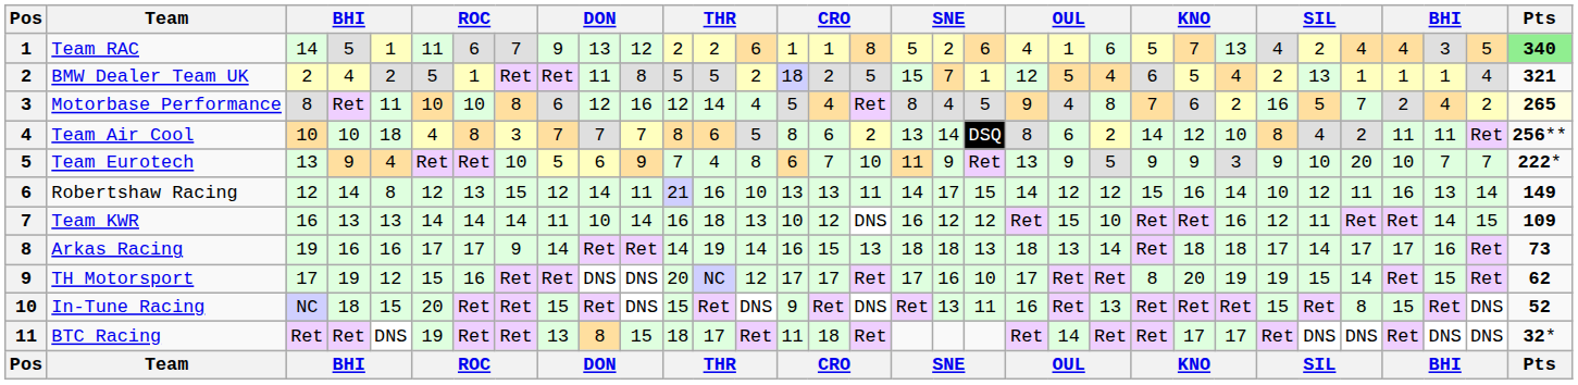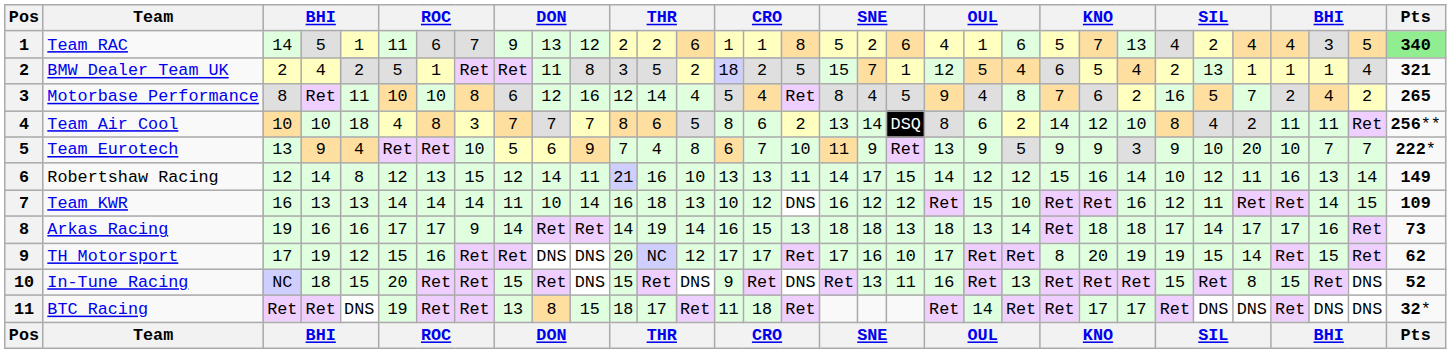 <table class="wikitable" style="font-size: 85%; text-align: center;">
 <tr valign="top">
 <th valign="middle">Pos</th>
 <th valign="middle">Team</th>
 <th colspan="3"><a href='#'>BHI</a></th>
 <th colspan="3"><a href='#'>ROC</a></th>
 <th colspan="3"><a href='#'>DON</a></th>
 <th colspan="3"><a href='#'>THR</a></th>
 <th colspan="3"><a href='#'>CRO</a></th>
 <th colspan="3"><a href='#'>SNE</a></th>
 <th colspan="3"><a href='#'>OUL</a></th>
 <th colspan="3"><a href='#'>KNO</a></th>
 <th colspan="3"><a href='#'>SIL</a></th>
 <th colspan="3"><a href='#'>BHI</a></th>
 <th valign=middle>Pts</th>
 </tr>
 <tr>
 <th>1</th>
 <td align=left><a href='#'>Team RAC</a></td>
 <td style="background-color:#DFFFDF">14</td>
 <td style="background-color:#DFDFDF">5</td>
 <td style="background-color:#FFFFBF">1</td>
 <td style="background-color:#DFFFDF">11</td>
 <td style="background-color:#DFDFDF">6</td>
 <td style="background-color:#DFDFDF">7</td>
 <td style="background-color:#DFFFDF">9</td>
 <td style="background-color:#DFFFDF">13</td>
 <td style="background-color:#DFFFDF">12</td>
 <td style="background-color:#FFFFBF">2</td>
 <td style="background-color:#FFFFBF">2</td>
 <td style="background-color:#FFDF9F">6</td>
 <td style="background-color:#FFFFBF">1</td>
 <td style="background-color:#FFFFBF">1</td>
 <td style="background-color:#FFDF9F">8</td>
 <td style="background-color:#FFFFBF">5</td>
 <td style="background-color:#FFFFBF">2</td>
 <td style="background-color:#FFDF9F">6</td>
 <td style="background-color:#FFFFBF">4</td>
 <td style="background-color:#FFFFBF">1</td>
 <td style="background-color:#DFFFDF">6</td>
 <td style="background-color:#FFFFBF">5</td>
 <td style="background-color:#FFDF9F">7</td>
 <td style="background-color:#DFFFDF">13</td>
 <td style="background-color:#DFDFDF">4</td>
 <td style="background-color:#FFFFBF">2</td>
 <td style="background-color:#FFDF9F">4</td>
 <td style="background-color:#FFDF9F">4</td>
 <td style="background-color:#DFDFDF">3</td>
 <td style="background-color:#FFDF9F">5</td>
 <td align=center style="background: lightgreen;"><strong>340</strong></td>
 </tr>
 <tr>
 <th>2</th>
 <td align=left><a href='#'>BMW Dealer Team UK</a></td>
 <td style="background-color:#FFFFBF">2</td>
 <td style="background-color:#FFFFBF">4</td>
 <td style="background-color:#DFDFDF">2</td>
 <td style="background-color:#DFDFDF">5</td>
 <td style="background-color:#FFFFBF">1</td>
 <td style="background-color:#EFCFFF">Ret</td>
 <td style="background-color:#EFCFFF">Ret</td>
 <td style="background-color:#DFFFDF">11</td>
 <td style="background-color:#DFDFDF">8</td>
-<td style="background-color:#DFDFDF">5</td>
+<td style="background-color:#DFDFDF">3</td>
 <td style="background-color:#DFDFDF">5</td>
 <td style="background-color:#FFFFBF">2</td>
 <td style="background-color:#CFCFFF">18</td>
 <td style="background-color:#DFDFDF">2</td>
 <td style="background-color:#DFDFDF">5</td>
 <td style="background-color:#DFFFDF">15</td>
 <td style="background-color:#FFDF9F">7</td>
 <td style="background-color:#FFFFBF">1</td>
 <td style="background-color:#DFFFDF">12</td>
 <td style="background-color:#FFDF9F">5</td>
 <td style="background-color:#FFDF9F">4</td>
 <td style="background-color:#DFDFDF">6</td>
 <td style="background-color:#FFFFBF">5</td>
 <td style="background-color:#FFDF9F">4</td>
 <td style="background-color:#FFFFBF">2</td>
 <td style="background-color:#DFFFDF">13</td>
 <td style="background-color:#FFFFBF">1</td>
 <td style="background-color:#FFFFBF">1</td>
 <td style="background-color:#FFFFBF">1</td>
 <td style="background-color:#DFDFDF">4</td>
 <td align=center><strong>321</strong></td>
 </tr>
 <tr>
 <th>3</th>
 <td align=left nowrap><a href='#'>Motorbase Performance</a></td>
 <td style="background-color:#DFDFDF">8</td>
 <td style="background-color:#EFCFFF">Ret</td>
 <td style="background-color:#DFFFDF">11</td>
 <td style="background-color:#FFDF9F">10</td>
 <td style="background-color:#DFFFDF">10</td>
 <td style="background-color:#FFDF9F">8</td>
 <td style="background-color:#DFDFDF">6</td>
 <td style="background-color:#DFFFDF">12</td>
 <td style="background-color:#DFFFDF">16</td>
 <td style="background-color:#DFFFDF">12</td>
 <td style="background-color:#DFFFDF">14</td>
 <td style="background-color:#DFFFDF">4</td>
 <td style="background-color:#DFDFDF">5</td>
 <td style="background-color:#FFDF9F">4</td>
 <td style="background-color:#EFCFFF">Ret</td>
 <td style="background-color:#DFDFDF">8</td>
 <td style="background-color:#DFDFDF">4</td>
 <td style="background-color:#DFDFDF">5</td>
 <td style="background-color:#FFDF9F">9</td>
 <td style="background-color:#DFDFDF">4</td>
 <td style="background-color:#DFFFDF">8</td>
 <td style="background-color:#FFDF9F">7</td>
 <td style="background-color:#DFDFDF">6</td>
 <td style="background-color:#FFFFBF">2</td>
 <td style="background-color:#DFFFDF">16</td>
 <td style="background-color:#FFDF9F">5</td>
 <td style="background-color:#DFFFDF">7</td>
 <td style="background-color:#DFDFDF">2</td>
 <td style="background-color:#FFDF9F">4</td>
 <td style="background-color:#FFFFBF">2</td>
-<td align=center style="background: lightyellow;"><strong>265</strong></td>
+<td align=center><strong>265</strong></td>
 </tr>
 <tr>
 <th>4</th>
 <td align=left><a href='#'>Team Air Cool</a></td>
 <td style="background-color:#FFDF9F">10</td>
 <td style="background-color:#DFFFDF">10</td>
 <td style="background-color:#DFFFDF">18</td>
 <td style="background-color:#FFFFBF">4</td>
 <td style="background-color:#FFDF9F">8</td>
 <td style="background-color:#FFFFBF">3</td>
 <td style="background-color:#FFDF9F">7</td>
 <td style="background-color:#DFDFDF">7</td>
 <td style="background-color:#FFFFBF">7</td>
 <td style="background-color:#FFDF9F">8</td>
 <td style="background-color:#FFDF9F">6</td>
 <td style="background-color:#DFDFDF">5</td>
 <td style="background-color:#DFFFDF">8</td>
 <td style="background-color:#DFFFDF">6</td>
 <td style="background-color:#FFFFBF">2</td>
 <td style="background-color:#DFFFDF">13</td>
 <td style="background-color:#DFFFDF">14</td>
 <td style="background:black; color:white">DSQ</td>
 <td style="background-color:#DFDFDF">8</td>
 <td style="background-color:#DFFFDF">6</td>
 <td style="background-color:#FFFFBF">2</td>
 <td style="background-color:#DFFFDF">14</td>
 <td style="background-color:#DFFFDF">12</td>
 <td style="background-color:#DFFFDF">10</td>
 <td style="background-color:#FFDF9F">8</td>
 <td style="background-color:#DFDFDF">4</td>
 <td style="background-color:#DFDFDF">2</td>
 <td style="background-color:#DFFFDF">11</td>
 <td style="background-color:#DFFFDF">11</td>
 <td style="background-color:#EFCFFF">Ret</td>
 <td align=right><strong>256</strong>**</td>
 </tr>
 <tr>
 <th>5</th>
 <td align=left><a href='#'>Team Eurotech</a></td>
 <td style="background-color:#DFFFDF">13</td>
 <td style="background-color:#FFDF9F">9</td>
 <td style="background-color:#FFDF9F">4</td>
 <td style="background-color:#EFCFFF">Ret</td>
 <td style="background-color:#EFCFFF">Ret</td>
 <td style="background-color:#DFFFDF">10</td>
 <td style="background-color:#FFFFBF">5</td>
 <td style="background-color:#FFFFBF">6</td>
 <td style="background-color:#FFDF9F">9</td>
 <td style="background-color:#DFFFDF">7</td>
 <td style="background-color:#DFFFDF">4</td>
 <td style="background-color:#DFFFDF">8</td>
 <td style="background-color:#FFDF9F">6</td>
 <td style="background-color:#DFFFDF">7</td>
 <td style="background-color:#DFFFDF">10</td>
 <td style="background-color:#FFDF9F">11</td>
 <td style="background-color:#DFFFDF">9</td>
 <td style="background-color:#EFCFFF">Ret</td>
 <td style="background-color:#DFFFDF">13</td>
 <td style="background-color:#DFFFDF">9</td>
 <td style="background-color:#DFDFDF">5</td>
 <td style="background-color:#DFFFDF">9</td>
 <td style="background-color:#DFFFDF">9</td>
 <td style="background-color:#DFDFDF">3</td>
 <td style="background-color:#DFFFDF">9</td>
 <td style="background-color:#DFFFDF">10</td>
 <td style="background-color:#DFFFDF">20</td>
 <td style="background-color:#DFFFDF">10</td>
 <td style="background-color:#DFFFDF">7</td>
 <td style="background-color:#DFFFDF">7</td>
 <td align=center><strong>222</strong>*</td>
 </tr>
 <tr>
 <th>6</th>
 <td align=left>Robertshaw Racing</td>
 <td style="background-color:#DFFFDF">12</td>
 <td style="background-color:#DFFFDF">14</td>
 <td style="background-color:#DFFFDF">8</td>
 <td style="background-color:#DFFFDF">12</td>
 <td style="background-color:#DFFFDF">13</td>
 <td style="background-color:#DFFFDF">15</td>
 <td style="background-color:#DFFFDF">12</td>
 <td style="background-color:#DFFFDF">14</td>
 <td style="background-color:#DFFFDF">11</td>
 <td style="background-color:#CFCFFF">21</td>
 <td style="background-color:#DFFFDF">16</td>
 <td style="background-color:#DFFFDF">10</td>
 <td style="background-color:#DFFFDF">13</td>
 <td style="background-color:#DFFFDF">13</td>
 <td style="background-color:#DFFFDF">11</td>
 <td style="background-color:#DFFFDF">14</td>
 <td style="background-color:#DFFFDF">17</td>
 <td style="background-color:#DFFFDF">15</td>
 <td style="background-color:#DFFFDF">14</td>
 <td style="background-color:#DFFFDF">12</td>
 <td style="background-color:#DFFFDF">12</td>
 <td style="background-color:#DFFFDF">15</td>
 <td style="background-color:#DFFFDF">16</td>
 <td style="background-color:#DFFFDF">14</td>
 <td style="background-color:#DFFFDF">10</td>
 <td style="background-color:#DFFFDF">12</td>
 <td style="background-color:#DFFFDF">11</td>
 <td style="background-color:#DFFFDF">16</td>
 <td style="background-color:#DFFFDF">13</td>
 <td style="background-color:#DFFFDF">14</td>
 <td align=center><strong>149</strong></td>
 </tr>
 <tr>
 <th>7</th>
 <td align=left><a href='#'>Team KWR</a></td>
 <td style="background-color:#DFFFDF">16</td>
 <td style="background-color:#DFFFDF">13</td>
 <td style="background-color:#DFFFDF">13</td>
 <td style="background-color:#DFFFDF">14</td>
 <td style="background-color:#DFFFDF">14</td>
 <td style="background-color:#DFFFDF">14</td>
 <td style="background-color:#DFFFDF">11</td>
 <td style="background-color:#DFFFDF">10</td>
 <td style="background-color:#DFFFDF">14</td>
 <td style="background-color:#DFFFDF">16</td>
 <td style="background-color:#DFFFDF">18</td>
 <td style="background-color:#DFFFDF">13</td>
 <td style="background-color:#DFFFDF">10</td>
 <td style="background-color:#DFFFDF">12</td>
 <td style="background-color:white">DNS</td>
 <td style="background-color:#DFFFDF">16</td>
 <td style="background-color:#DFFFDF">12</td>
 <td style="background-color:#DFFFDF">12</td>
 <td style="background-color:#EFCFFF">Ret</td>
 <td style="background-color:#DFFFDF">15</td>
 <td style="background-color:#DFFFDF">10</td>
 <td style="background-color:#EFCFFF">Ret</td>
 <td style="background-color:#EFCFFF">Ret</td>
 <td style="background-color:#DFFFDF">16</td>
 <td style="background-color:#DFFFDF">12</td>
 <td style="background-color:#DFFFDF">11</td>
 <td style="background-color:#EFCFFF">Ret</td>
 <td style="background-color:#EFCFFF">Ret</td>
 <td style="background-color:#DFFFDF">14</td>
 <td style="background-color:#DFFFDF">15</td>
 <td align=center><strong>109</strong></td>
 </tr>
 <tr>
 <th>8</th>
 <td align=left><a href='#'>Arkas Racing</a></td>
 <td style="background-color:#DFFFDF">19</td>
 <td style="background-color:#DFFFDF">16</td>
 <td style="background-color:#DFFFDF">16</td>
 <td style="background-color:#DFFFDF">17</td>
 <td style="background-color:#DFFFDF">17</td>
 <td style="background-color:#DFFFDF">9</td>
 <td style="background-color:#DFFFDF">14</td>
 <td style="background-color:#EFCFFF">Ret</td>
 <td style="background-color:#EFCFFF">Ret</td>
 <td style="background-color:#DFFFDF">14</td>
 <td style="background-color:#DFFFDF">19</td>
 <td style="background-color:#DFFFDF">14</td>
 <td style="background-color:#DFFFDF">16</td>
 <td style="background-color:#DFFFDF">15</td>
 <td style="background-color:#DFFFDF">13</td>
 <td style="background-color:#DFFFDF">18</td>
 <td style="background-color:#DFFFDF">18</td>
 <td style="background-color:#DFFFDF">13</td>
 <td style="background-color:#DFFFDF">18</td>
 <td style="background-color:#DFFFDF">13</td>
 <td style="background-color:#DFFFDF">14</td>
 <td style="background-color:#EFCFFF">Ret</td>
 <td style="background-color:#DFFFDF">18</td>
 <td style="background-color:#DFFFDF">18</td>
 <td style="background-color:#DFFFDF">17</td>
 <td style="background-color:#DFFFDF">14</td>
 <td style="background-color:#DFFFDF">17</td>
 <td style="background-color:#DFFFDF">17</td>
 <td style="background-color:#DFFFDF">16</td>
 <td style="background-color:#EFCFFF">Ret</td>
 <td align=center><strong>73</strong></td>
 </tr>
 <tr>
 <th>9</th>
 <td align=left><a href='#'>TH Motorsport</a></td>
 <td style="background-color:#DFFFDF">17</td>
 <td style="background-color:#DFFFDF">19</td>
 <td style="background-color:#DFFFDF">12</td>
 <td style="background-color:#DFFFDF">15</td>
 <td style="background-color:#DFFFDF">16</td>
 <td style="background-color:#EFCFFF">Ret</td>
 <td style="background-color:#EFCFFF">Ret</td>
 <td style="background-color:white">DNS</td>
 <td style="background-color:white">DNS</td>
 <td style="background-color:#DFFFDF">20</td>
 <td style="background-color:#CFCFFF">NC</td>
 <td style="background-color:#DFFFDF">12</td>
 <td style="background-color:#DFFFDF">17</td>
 <td style="background-color:#DFFFDF">17</td>
 <td style="background-color:#EFCFFF">Ret</td>
 <td style="background-color:#DFFFDF">17</td>
 <td style="background-color:#DFFFDF">16</td>
 <td style="background-color:#DFFFDF">10</td>
 <td style="background-color:#DFFFDF">17</td>
 <td style="background-color:#EFCFFF">Ret</td>
 <td style="background-color:#EFCFFF">Ret</td>
 <td style="background-color:#DFFFDF">8</td>
 <td style="background-color:#DFFFDF">20</td>
 <td style="background-color:#DFFFDF">19</td>
 <td style="background-color:#DFFFDF">19</td>
 <td style="background-color:#DFFFDF">15</td>
 <td style="background-color:#DFFFDF">14</td>
 <td style="background-color:#EFCFFF">Ret</td>
 <td style="background-color:#DFFFDF">15</td>
 <td style="background-color:#EFCFFF">Ret</td>
 <td align=center><strong>62</strong></td>
 </tr>
 <tr>
 <th>10</th>
 <td align=left><a href='#'>In-Tune Racing</a></td>
 <td style="background-color:#CFCFFF">NC</td>
 <td style="background-color:#DFFFDF">18</td>
 <td style="background-color:#DFFFDF">15</td>
 <td style="background-color:#DFFFDF">20</td>
 <td style="background-color:#EFCFFF">Ret</td>
 <td style="background-color:#EFCFFF">Ret</td>
 <td style="background-color:#DFFFDF">15</td>
 <td style="background-color:#EFCFFF">Ret</td>
 <td style="background-color:white">DNS</td>
 <td style="background-color:#DFFFDF">15</td>
 <td style="background-color:#EFCFFF">Ret</td>
 <td style="background-color:white">DNS</td>
 <td style="background-color:#DFFFDF">9</td>
 <td style="background-color:#EFCFFF">Ret</td>
 <td style="background-color:white">DNS</td>
 <td style="background-color:#EFCFFF">Ret</td>
 <td style="background-color:#DFFFDF">13</td>
 <td style="background-color:#DFFFDF">11</td>
 <td style="background-color:#DFFFDF">16</td>
 <td style="background-color:#EFCFFF">Ret</td>
 <td style="background-color:#DFFFDF">13</td>
 <td style="background-color:#EFCFFF">Ret</td>
 <td style="background-color:#EFCFFF">Ret</td>
 <td style="background-color:#EFCFFF">Ret</td>
 <td style="background-color:#DFFFDF">15</td>
 <td style="background-color:#EFCFFF">Ret</td>
 <td style="background-color:#DFFFDF">8</td>
 <td style="background-color:#DFFFDF">15</td>
 <td style="background-color:#EFCFFF">Ret</td>
 <td style="background-color:white">DNS</td>
 <td align=center><strong>52</strong></td>
 </tr>
 <tr>
 <th>11</th>
 <td align=left><a href='#'>BTC Racing</a></td>
 <td style="background-color:#EFCFFF">Ret</td>
 <td style="background-color:#EFCFFF">Ret</td>
 <td style="background-color:white">DNS</td>
 <td style="background-color:#DFFFDF">19</td>
 <td style="background-color:#EFCFFF">Ret</td>
 <td style="background-color:#EFCFFF">Ret</td>
 <td style="background-color:#DFFFDF">13</td>
 <td style="background-color:#FFDF9F">8</td>
 <td style="background-color:#DFFFDF">15</td>
 <td style="background-color:#DFFFDF">18</td>
 <td style="background-color:#DFFFDF">17</td>
 <td style="background-color:#EFCFFF">Ret</td>
 <td style="background-color:#DFFFDF">11</td>
 <td style="background-color:#DFFFDF">18</td>
 <td style="background-color:#EFCFFF">Ret</td>
 <td></td>
 <td></td>
 <td></td>
 <td style="background-color:#EFCFFF">Ret</td>
 <td style="background-color:#DFFFDF">14</td>
 <td style="background-color:#EFCFFF">Ret</td>
 <td style="background-color:#EFCFFF">Ret</td>
 <td style="background-color:#DFFFDF">17</td>
 <td style="background-color:#DFFFDF">17</td>
 <td style="background-color:#EFCFFF">Ret</td>
 <td style="background-color:white">DNS</td>
 <td style="background-color:white">DNS</td>
 <td style="background-color:#EFCFFF">Ret</td>
 <td style="background-color:white">DNS</td>
 <td style="background-color:white">DNS</td>
 <td align=center><strong>32</strong>*</td>
 </tr>
 <tr>
 <th valign="middle">Pos</th>
 <th valign="middle">Team</th>
 <th colspan="3"><a href='#'>BHI</a></th>
 <th colspan="3"><a href='#'>ROC</a></th>
 <th colspan="3"><a href='#'>DON</a></th>
 <th colspan="3"><a href='#'>THR</a></th>
 <th colspan="3"><a href='#'>CRO</a></th>
 <th colspan="3"><a href='#'>SNE</a></th>
 <th colspan="3"><a href='#'>OUL</a></th>
 <th colspan="3"><a href='#'>KNO</a></th>
 <th colspan="3"><a href='#'>SIL</a></th>
 <th colspan="3"><a href='#'>BHI</a></th>
 <th valign=middle>Pts</th>
 </tr>
 </table>
